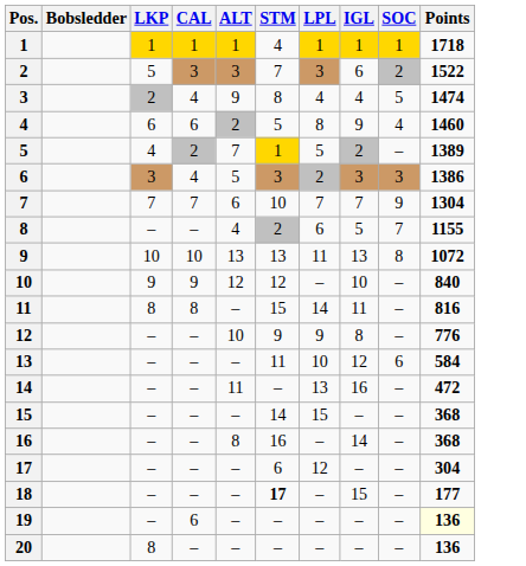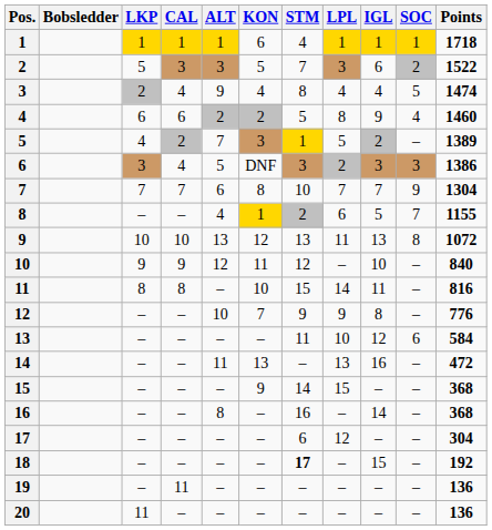 <table class="wikitable sortable plainrowheaders" style="text-align:center;">
 <tr>
 <th scope="col">Pos.</th>
 <th scope="col">Bobsledder </th>
 <th scope="col"><a href='#'>LKP</a></th>
 <th scope="col"><a href='#'>CAL</a></th>
 <th scope="col"><a href='#'>ALT</a></th>
+<th scope="col"><a href='#'>KON</a></th>
 <th scope="col"><a href='#'>STM</a></th>
 <th scope="col"><a href='#'>LPL</a></th>
 <th scope="col"><a href='#'>IGL</a></th>
 <th scope="col"><a href='#'>SOC</a></th>
 <th width="45">Points</th>
 </tr>
 <tr>
 <th align="center">1</th>
 <td align="left"></td>
 <td bgcolor="gold">1</td>
 <td bgcolor="gold">1</td>
 <td bgcolor="gold">1</td>
+<td>6</td>
 <td>4</td>
 <td bgcolor="gold">1</td>
 <td bgcolor="gold">1</td>
 <td bgcolor="gold">1</td>
 <td><strong>1718</strong></td>
 </tr>
 <tr>
 <th align="center">2</th>
 <td align="left"></td>
 <td>5</td>
 <td bgcolor="cc9966">3</td>
 <td bgcolor="cc9966">3</td>
+<td>5</td>
 <td>7</td>
 <td bgcolor="cc9966">3</td>
 <td>6</td>
 <td bgcolor="silver">2</td>
 <td><strong>1522</strong></td>
 </tr>
 <tr>
 <th align="center">3</th>
 <td align="left"></td>
 <td bgcolor="silver">2</td>
 <td>4</td>
 <td>9</td>
+<td>4</td>
 <td>8</td>
 <td>4</td>
 <td>4</td>
 <td>5</td>
 <td><strong>1474</strong></td>
 </tr>
 <tr>
 <th align="center">4</th>
 <td align="left"></td>
 <td>6</td>
 <td>6</td>
+<td bgcolor="silver">2</td>
 <td bgcolor="silver">2</td>
 <td>5</td>
 <td>8</td>
 <td>9</td>
 <td>4</td>
 <td><strong>1460</strong></td>
 </tr>
 <tr>
 <th align="center">5</th>
 <td align="left"></td>
 <td>4</td>
 <td bgcolor="silver">2</td>
 <td>7</td>
+<td bgcolor="cc9966">3</td>
 <td bgcolor="gold">1</td>
 <td>5</td>
 <td bgcolor="silver">2</td>
 <td>–</td>
 <td><strong>1389</strong></td>
 </tr>
 <tr>
 <th align="center">6</th>
 <td align="left"></td>
 <td bgcolor="cc9966">3</td>
 <td>4</td>
 <td>5</td>
+<td>DNF</td>
 <td bgcolor="cc9966">3</td>
 <td bgcolor="silver">2</td>
 <td bgcolor="cc9966">3</td>
 <td bgcolor="cc9966">3</td>
 <td><strong>1386</strong></td>
 </tr>
 <tr>
 <th align="center">7</th>
 <td align="left"></td>
 <td>7</td>
 <td>7</td>
 <td>6</td>
+<td>8</td>
 <td>10</td>
 <td>7</td>
 <td>7</td>
 <td>9</td>
 <td><strong>1304</strong></td>
 </tr>
 <tr>
 <th align="center">8</th>
 <td align="left"></td>
 <td>–</td>
 <td>–</td>
 <td>4</td>
+<td bgcolor="gold">1</td>
 <td bgcolor="silver">2</td>
 <td>6</td>
 <td>5</td>
 <td>7</td>
 <td><strong>1155</strong></td>
 </tr>
 <tr>
 <th align="center">9</th>
 <td align="left"></td>
 <td>10</td>
 <td>10</td>
 <td>13</td>
+<td>12</td>
 <td>13</td>
 <td>11</td>
 <td>13</td>
 <td>8</td>
 <td><strong>1072</strong></td>
 </tr>
 <tr>
 <th align="center">10</th>
 <td align="left"></td>
 <td>9</td>
 <td>9</td>
 <td>12</td>
+<td>11</td>
 <td>12</td>
 <td>–</td>
 <td>10</td>
 <td>–</td>
 <td><strong>840</strong></td>
 </tr>
 <tr>
 <th align="center">11</th>
 <td align="left"></td>
 <td>8</td>
 <td>8</td>
 <td>–</td>
+<td>10</td>
 <td>15</td>
 <td>14</td>
 <td>11</td>
 <td>–</td>
 <td><strong>816</strong></td>
 </tr>
 <tr>
 <th align="center">12</th>
 <td align="left"></td>
 <td>–</td>
 <td>–</td>
 <td>10</td>
+<td>7</td>
 <td>9</td>
 <td>9</td>
 <td>8</td>
 <td>–</td>
 <td><strong>776</strong></td>
 </tr>
 <tr>
 <th align="center">13</th>
 <td align="left"></td>
+<td>–</td>
 <td>–</td>
 <td>–</td>
 <td>–</td>
 <td>11</td>
 <td>10</td>
 <td>12</td>
 <td>6</td>
 <td><strong>584</strong></td>
 </tr>
 <tr>
 <th align="center">14</th>
 <td align="left"></td>
 <td>–</td>
 <td>–</td>
 <td>11</td>
+<td>13</td>
 <td>–</td>
 <td>13</td>
 <td>16</td>
 <td>–</td>
 <td><strong>472</strong></td>
 </tr>
 <tr>
 <th align="center">15</th>
 <td align="left"></td>
 <td>–</td>
 <td>–</td>
 <td>–</td>
+<td>9</td>
 <td>14</td>
 <td>15</td>
 <td>–</td>
 <td>–</td>
 <td><strong>368</strong></td>
 </tr>
 <tr>
 <th align="center">16</th>
 <td align="left"></td>
 <td>–</td>
 <td>–</td>
 <td>8</td>
+<td>–</td>
 <td>16</td>
 <td>–</td>
 <td>14</td>
 <td>–</td>
 <td><strong>368</strong></td>
 </tr>
 <tr>
 <th align="center">17</th>
 <td align="left"></td>
+<td>–</td>
 <td>–</td>
 <td>–</td>
 <td>–</td>
 <td>6</td>
 <td>12</td>
 <td>–</td>
 <td>–</td>
 <td><strong>304</strong></td>
 </tr>
 <tr>
 <th align="center">18</th>
 <td align="left"></td>
 <td>–</td>
 <td>–</td>
 <td>–</td>
+<td>–</td>
 <td><strong>17</strong></td>
 <td>–</td>
 <td>15</td>
 <td>–</td>
-<td><strong>177</strong></td>
+<td><strong>192</strong></td>
 </tr>
 <tr>
 <th align="center">19</th>
 <td align="left"></td>
 <td>–</td>
-<td>6</td>
+<td>11</td>
 <td>–</td>
 <td>–</td>
 <td>–</td>
 <td>–</td>
 <td>–</td>
-<td style="background: lightyellow;"><strong>136</strong></td>
+<td>–</td>
+<td><strong>136</strong></td>
 </tr>
 <tr>
 <th align="center">20</th>
 <td align="left"></td>
-<td>8</td>
+<td>11</td>
+<td>–</td>
 <td>–</td>
 <td>–</td>
 <td>–</td>
 <td>–</td>
 <td>–</td>
 <td>–</td>
 <td><strong>136</strong></td>
 </tr>
 </table>
